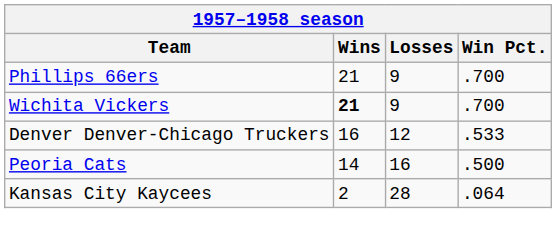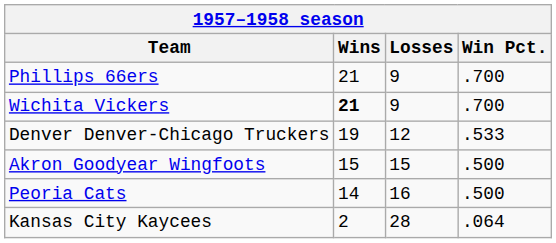 <table class="wikitable">
 <tr>
 <th colspan="4"><a href='#'>1957–1958 season</a></th>
 </tr>
 <tr>
 <th>Team</th>
 <th>Wins</th>
 <th>Losses</th>
 <th>Win Pct.</th>
 </tr>
 <tr>
 <td><a href='#'>Phillips 66ers</a></td>
 <td>21</td>
 <td>9</td>
 <td>.700</td>
 </tr>
 <tr>
 <td><a href='#'>Wichita Vickers</a></td>
 <td><strong>21</strong></td>
 <td>9</td>
 <td>.700</td>
 </tr>
 <tr>
 <td>Denver Denver-Chicago Truckers</td>
-<td>16</td>
+<td>19</td>
 <td>12</td>
 <td>.533</td>
+</tr>
+<tr>
+<td><a href='#'>Akron Goodyear Wingfoots</a></td>
+<td>15</td>
+<td>15</td>
+<td>.500</td>
 </tr>
 <tr>
 <td><a href='#'>Peoria Cats</a></td>
 <td>14</td>
 <td>16</td>
 <td>.500</td>
 </tr>
 <tr>
 <td>Kansas City Kaycees</td>
 <td>2</td>
 <td>28</td>
 <td>.064</td>
 </tr>
 </table>
